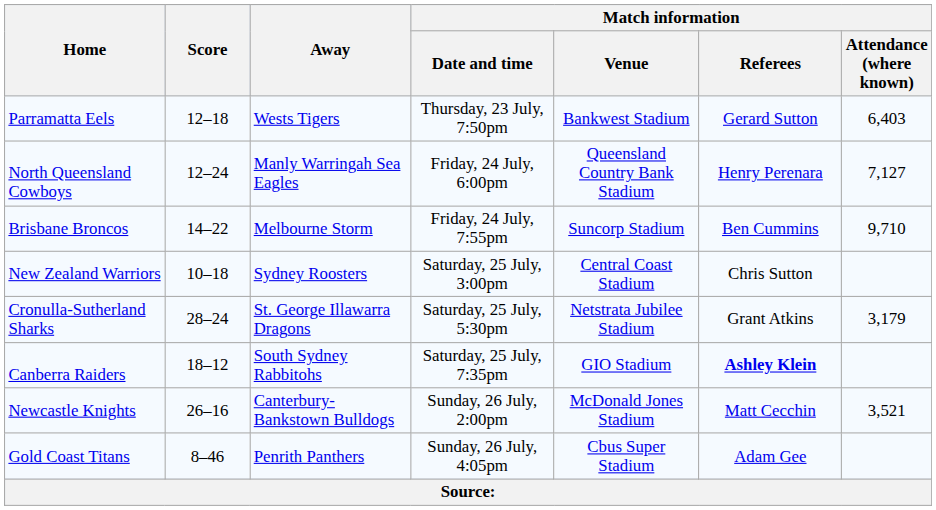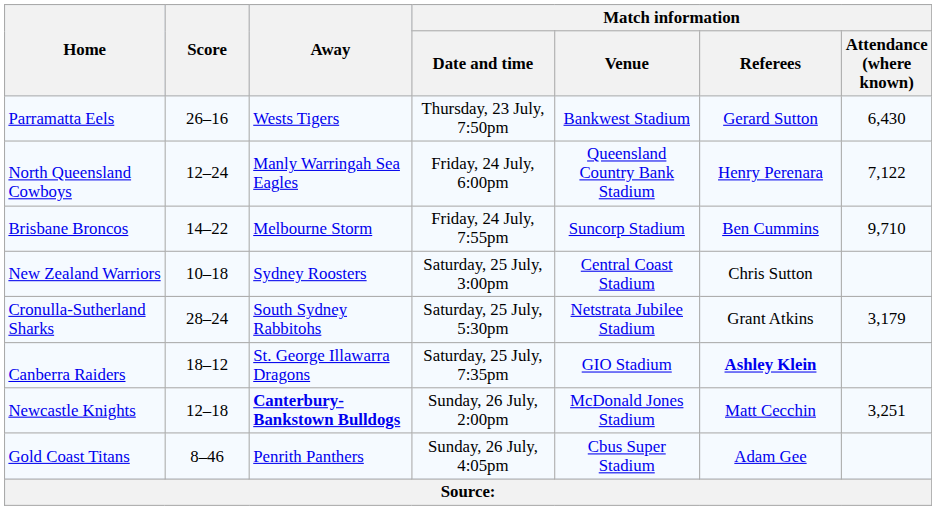 <table class="wikitable" style="border-collapse:collapse; text-align:center; width:100%;">
 <tr style="background:#c1d8ff;">
 <th rowspan="2" style="width:19%;">Home</th>
 <th rowspan="2" style="width:10%;">Score</th>
 <th rowspan="2" style="width:19%;">Away</th>
 <th colspan="6">Match information</th>
 </tr>
 <tr style="background:#efefef;">
 <th width="17%">Date and time</th>
 <th width="17%">Venue</th>
 <th width="17%">Referees</th>
 <th width="5%">Attendance<br>(where known)</th>
 </tr>
 <tr style="text-align:center; background:#f5faff;">
 <td align="left"> <a href='#'>Parramatta Eels</a></td>
-<td>12–18</td>
+<td>26–16</td>
 <td align="left"> <a href='#'>Wests Tigers</a></td>
 <td>Thursday, 23 July, 7:50pm</td>
 <td><a href='#'>Bankwest Stadium</a></td>
 <td><a href='#'>Gerard Sutton</a></td>
-<td>6,403</td>
+<td>6,430</td>
 </tr>
 <tr style="text-align:center; background:#f5faff;">
 <td align="left"><br> <a href='#'>North Queensland Cowboys</a></td>
 <td>12–24</td>
 <td align="left"> <a href='#'>Manly Warringah Sea Eagles</a></td>
 <td>Friday, 24 July, 6:00pm</td>
 <td><a href='#'>Queensland Country Bank Stadium</a></td>
 <td><a href='#'>Henry Perenara</a></td>
-<td>7,127</td>
+<td>7,122</td>
 </tr>
 <tr style="text-align:center; background:#f5faff;">
 <td align="left"> <a href='#'>Brisbane Broncos</a></td>
 <td>14–22</td>
 <td align="left"> <a href='#'>Melbourne Storm</a></td>
 <td>Friday, 24 July, 7:55pm</td>
 <td><a href='#'>Suncorp Stadium</a></td>
 <td><a href='#'>Ben Cummins</a></td>
 <td>9,710</td>
 </tr>
 <tr style="text-align:center; background:#f5faff;">
 <td align="left"> <a href='#'>New Zealand Warriors</a></td>
 <td>10–18</td>
 <td align="left"> <a href='#'>Sydney Roosters</a></td>
 <td>Saturday, 25 July, 3:00pm</td>
 <td><a href='#'>Central Coast Stadium</a></td>
 <td>Chris Sutton</td>
 <td></td>
 </tr>
 <tr style="text-align:center; background:#f5faff;">
 <td align="left"> <a href='#'>Cronulla-Sutherland Sharks</a></td>
 <td>28–24</td>
-<td align="left"> <a href='#'>St. George Illawarra Dragons</a></td>
+<td align="left"> <a href='#'>South Sydney Rabbitohs</a></td>
 <td>Saturday, 25 July, 5:30pm</td>
 <td><a href='#'>Netstrata Jubilee Stadium</a></td>
 <td>Grant Atkins</td>
 <td>3,179</td>
 </tr>
 <tr style="text-align:center; background:#f5faff;">
 <td align="left"><br> <a href='#'>Canberra Raiders</a></td>
 <td>18–12</td>
-<td align="left"> <a href='#'>South Sydney Rabbitohs</a></td>
+<td align="left"> <a href='#'>St. George Illawarra Dragons</a></td>
 <td>Saturday, 25 July, 7:35pm</td>
 <td><a href='#'>GIO Stadium</a></td>
 <td><strong><a href='#'>Ashley Klein</a></strong></td>
 <td></td>
 </tr>
 <tr style="text-align:center; background:#f5faff;">
 <td align="left"> <a href='#'>Newcastle Knights</a></td>
-<td>26–16</td>
-<td align="left"> <a href='#'>Canterbury-Bankstown Bulldogs</a></td>
+<td>12–18</td>
+<td align="left"><strong> <a href='#'>Canterbury-Bankstown Bulldogs</a></strong></td>
 <td>Sunday, 26 July, 2:00pm</td>
 <td><a href='#'>McDonald Jones Stadium</a></td>
 <td><a href='#'>Matt Cecchin</a></td>
-<td>3,521</td>
+<td>3,251</td>
 </tr>
 <tr style="text-align:center; background:#f5faff;">
 <td align="left"> <a href='#'>Gold Coast Titans</a></td>
 <td>8–46</td>
 <td align="left"> <a href='#'>Penrith Panthers</a></td>
 <td>Sunday, 26 July, 4:05pm</td>
 <td><a href='#'>Cbus Super Stadium</a></td>
 <td><a href='#'>Adam Gee</a></td>
 <td></td>
 </tr>
 <tr style="background:#c1d8ff;">
 <th colspan="7">Source:</th>
 </tr>
 </table>
